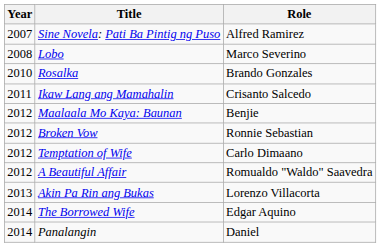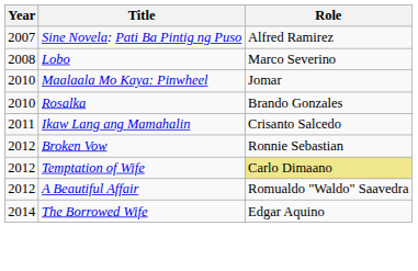 <table class="wikitable">
 <tr>
 <th>Year</th>
 <th>Title</th>
 <th>Role</th>
 </tr>
 <tr>
 <td>2007</td>
 <td><em><a href='#'>Sine Novela</a>: <a href='#'>Pati Ba Pintig ng Puso</a></em></td>
 <td>Alfred Ramirez</td>
 </tr>
 <tr>
 <td>2008</td>
 <td><em><a href='#'>Lobo</a></em></td>
 <td>Marco Severino</td>
 </tr>
 <tr>
 <td>2010</td>
+<td><em><a href='#'>Maalaala Mo Kaya: Pinwheel</a></em></td>
+<td>Jomar</td>
+</tr>
+<tr>
+<td>2010</td>
 <td><em><a href='#'>Rosalka</a></em></td>
 <td>Brando Gonzales</td>
 </tr>
 <tr>
 <td>2011</td>
 <td><em><a href='#'>Ikaw Lang ang Mamahalin</a></em></td>
 <td>Crisanto Salcedo</td>
 </tr>
 <tr>
 <td>2012</td>
-<td><em><a href='#'>Maalaala Mo Kaya: Baunan</a></em></td>
-<td>Benjie</td>
-</tr>
-<tr>
-<td>2012</td>
 <td><em><a href='#'>Broken Vow</a></em></td>
 <td>Ronnie Sebastian</td>
 </tr>
 <tr>
 <td>2012</td>
 <td><em><a href='#'>Temptation of Wife</a></em></td>
-<td>Carlo Dimaano</td>
+<td style="background: khaki;">Carlo Dimaano</td>
 </tr>
 <tr>
 <td>2012</td>
 <td><em><a href='#'>A Beautiful Affair</a></em></td>
 <td>Romualdo "Waldo" Saavedra</td>
 </tr>
 <tr>
-<td>2013</td>
-<td><em><a href='#'>Akin Pa Rin ang Bukas</a></em></td>
-<td>Lorenzo Villacorta</td>
-</tr>
-<tr>
 <td>2014</td>
 <td><em><a href='#'>The Borrowed Wife</a></em></td>
 <td>Edgar Aquino</td>
 </tr>
-<tr>
-<td>2014</td>
-<td><em>Panalangin</em></td>
-<td>Daniel</td>
-</tr>
 </table>
